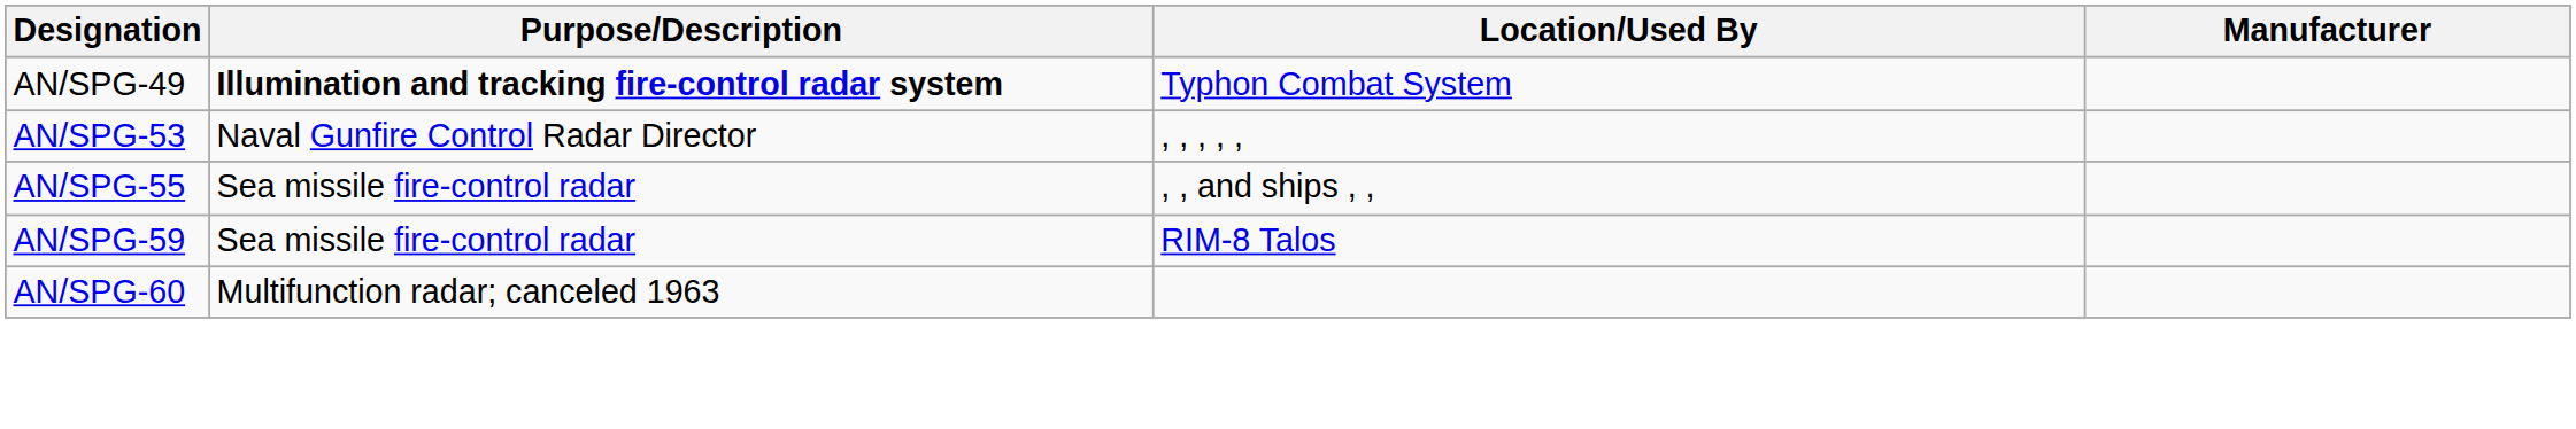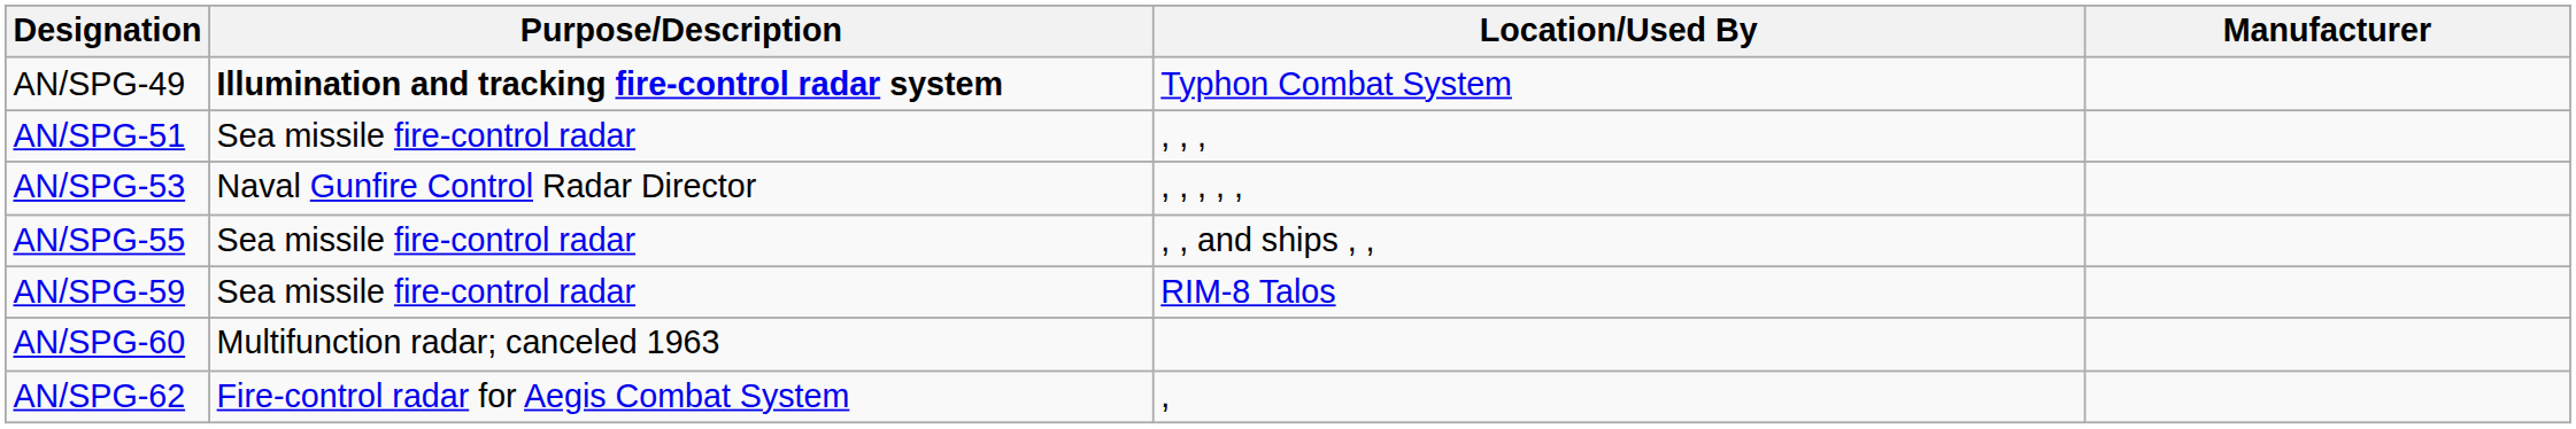 <table class="wikitable sortable">
 <tr>
 <th scope="col">Designation</th>
 <th scope="col" style="width: 500px;">Purpose/Description</th>
 <th scope="col" style="width: 500px;">Location/Used By</th>
 <th scope="col" style="width: 250px;">Manufacturer</th>
 </tr>
 <tr>
 <td>AN/SPG-49</td>
 <td><strong>Illumination and tracking <a href='#'>fire-control radar</a> system</strong></td>
 <td><a href='#'>Typhon Combat System</a></td>
+<td></td>
+</tr>
+<tr>
+<td><a href='#'>AN/SPG-51</a></td>
+<td>Sea missile <a href='#'>fire-control radar</a></td>
+<td>, , , </td>
 <td></td>
 </tr>
 <tr>
 <td><a href='#'>AN/SPG-53</a></td>
 <td>Naval <a href='#'>Gunfire Control</a> Radar Director</td>
 <td>, , , , , </td>
 <td></td>
 </tr>
 <tr>
 <td><a href='#'>AN/SPG-55</a></td>
 <td>Sea missile <a href='#'>fire-control radar</a></td>
 <td>, ,  and ships , , </td>
 <td></td>
 </tr>
 <tr>
 <td><a href='#'>AN/SPG-59</a></td>
 <td>Sea missile <a href='#'>fire-control radar</a></td>
 <td><a href='#'>RIM-8 Talos</a></td>
 <td></td>
 </tr>
 <tr>
 <td><a href='#'>AN/SPG-60</a></td>
 <td>Multifunction radar; canceled 1963</td>
 <td></td>
 <td></td>
 </tr>
+<tr>
+<td><a href='#'>AN/SPG-62</a></td>
+<td><a href='#'>Fire-control radar</a> for <a href='#'>Aegis Combat System</a></td>
+<td>, </td>
+<td></td>
+</tr>
 </table>
